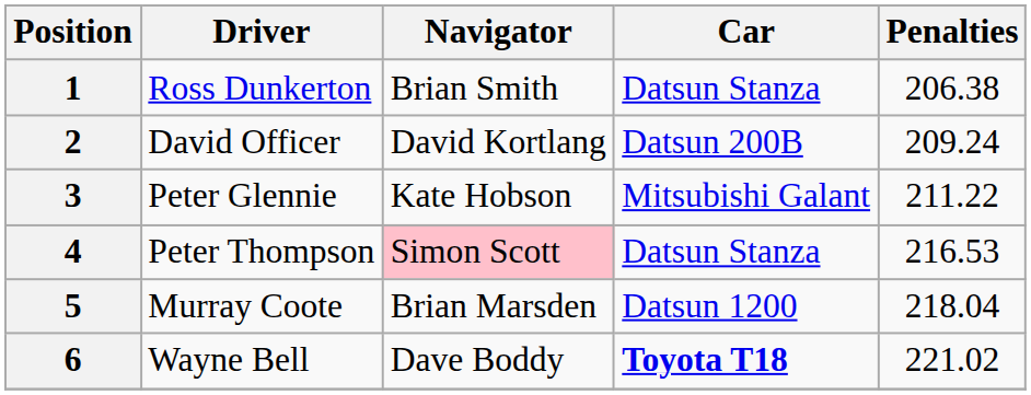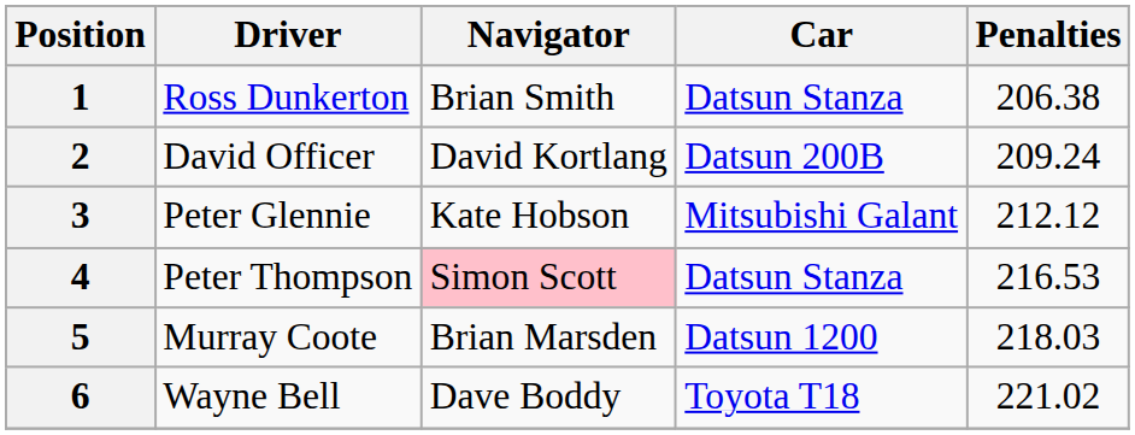 <table class="wikitable" border="1">
 <tr>
 <th>Position</th>
 <th>Driver</th>
 <th>Navigator</th>
 <th>Car</th>
 <th>Penalties</th>
 </tr>
 <tr>
 <th>1</th>
 <td><a href='#'>Ross Dunkerton</a></td>
 <td>Brian Smith</td>
 <td><a href='#'>Datsun Stanza</a></td>
 <td align="center">206.38</td>
 </tr>
 <tr>
 <th>2</th>
 <td>David Officer</td>
 <td>David Kortlang</td>
 <td><a href='#'>Datsun 200B</a></td>
 <td align="center">209.24</td>
 </tr>
 <tr>
 <th>3</th>
 <td>Peter Glennie</td>
 <td>Kate Hobson</td>
 <td><a href='#'>Mitsubishi Galant</a></td>
-<td align="center">211.22</td>
+<td align="center">212.12</td>
 </tr>
 <tr>
 <th>4</th>
 <td>Peter Thompson</td>
 <td style="background: pink;">Simon Scott</td>
 <td><a href='#'>Datsun Stanza</a></td>
 <td align="center">216.53</td>
 </tr>
 <tr>
 <th>5</th>
 <td>Murray Coote</td>
 <td>Brian Marsden</td>
 <td><a href='#'>Datsun 1200</a></td>
-<td align="center">218.04</td>
+<td align="center">218.03</td>
 </tr>
 <tr>
 <th>6</th>
 <td>Wayne Bell</td>
 <td>Dave Boddy</td>
-<td><strong><a href='#'>Toyota T18</a></strong></td>
+<td><a href='#'>Toyota T18</a></td>
 <td align="center">221.02</td>
 </tr>
 <tr>
 </tr>
 </table>
